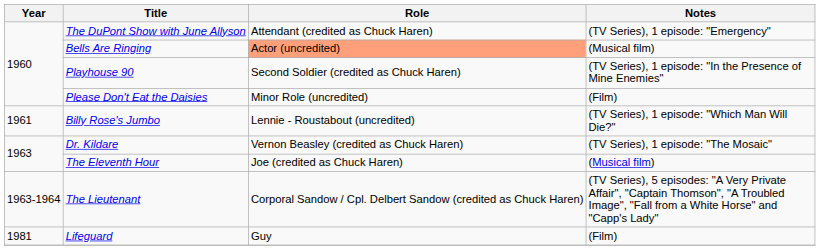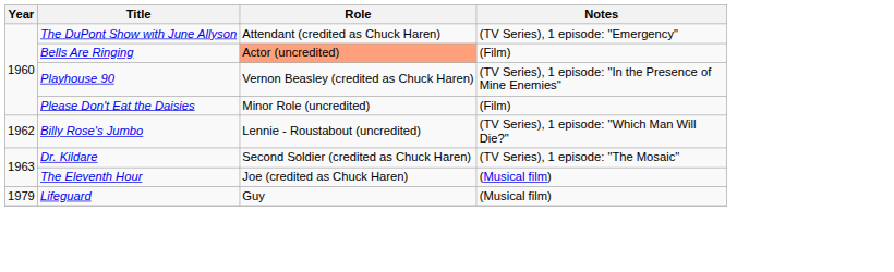 <table class="wikitable sortable">
 <tr>
 <th>Year</th>
 <th>Title</th>
 <th>Role</th>
 <th class="unsortable" style="width:20em;">Notes</th>
 </tr>
 <tr>
 <td rowspan="4">1960</td>
 <td><em><a href='#'>The DuPont Show with June Allyson</a></em></td>
 <td>Attendant (credited as Chuck Haren)</td>
 <td>(TV Series), 1 episode: "Emergency"</td>
 </tr>
 <tr>
 <td><em><a href='#'>Bells Are Ringing</a></em></td>
 <td style="background: lightsalmon;">Actor (uncredited)</td>
-<td>(Musical film)</td>
+<td>(Film)</td>
 </tr>
 <tr>
 <td><em><a href='#'>Playhouse 90</a></em></td>
-<td>Second Soldier (credited as Chuck Haren)</td>
+<td>Vernon Beasley (credited as Chuck Haren)</td>
 <td>(TV Series), 1 episode: "In the Presence of Mine Enemies"</td>
 </tr>
 <tr>
 <td><em><a href='#'>Please Don't Eat the Daisies</a></em></td>
 <td>Minor Role (uncredited)</td>
 <td>(Film)</td>
 </tr>
 <tr>
-<td>1961</td>
+<td>1962</td>
 <td><em><a href='#'>Billy Rose's Jumbo</a></em></td>
 <td>Lennie - Roustabout (uncredited)</td>
 <td>(TV Series), 1 episode: "Which Man Will Die?"</td>
 </tr>
 <tr>
 <td rowspan="2">1963</td>
 <td><em><a href='#'>Dr. Kildare</a></em></td>
-<td>Vernon Beasley (credited as Chuck Haren)</td>
+<td>Second Soldier (credited as Chuck Haren)</td>
 <td>(TV Series), 1 episode: "The Mosaic"</td>
 </tr>
 <tr>
 <td><em><a href='#'>The Eleventh Hour</a></em></td>
 <td>Joe (credited as Chuck Haren)</td>
 <td>(<a href='#'>Musical film</a>)</td>
 </tr>
 <tr>
-<td>1963-1964</td>
-<td><em><a href='#'>The Lieutenant</a></em></td>
-<td>Corporal Sandow / Cpl. Delbert Sandow (credited as Chuck Haren)</td>
-<td>(TV Series), 5 episodes: "A Very Private Affair", "Captain Thomson", "A Troubled Image", "Fall from a White Horse" and "Capp's Lady"</td>
-</tr>
-<tr>
-<td>1981</td>
+<td>1979</td>
 <td><em><a href='#'>Lifeguard</a></em></td>
 <td>Guy</td>
-<td>(Film)</td>
+<td>(Musical film)</td>
 </tr>
 <tr>
 </tr>
 </table>
